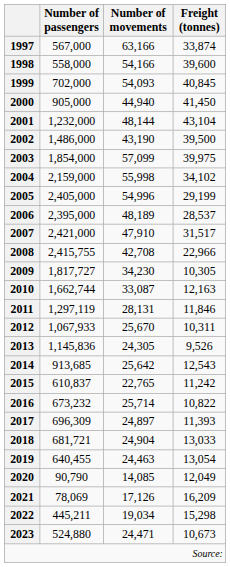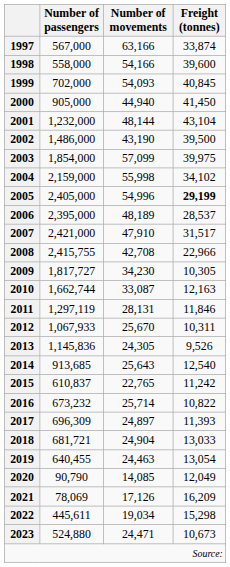 <table class="wikitable sortable mw-collapsible" style="text-align: center; width:300px;" align="center">
 <tr>
 <th style="width:75px"></th>
 <th style="width:100px">Number of passengers</th>
 <th style="width:125px">Number of movements</th>
 <th style="width:100px">Freight <br> (tonnes)</th>
 </tr>
 <tr>
 <th>1997</th>
 <td>567,000</td>
 <td>63,166</td>
 <td>33,874</td>
 </tr>
 <tr>
 <th>1998</th>
 <td>558,000</td>
 <td>54,166</td>
 <td>39,600</td>
 </tr>
 <tr>
 <th>1999</th>
 <td>702,000</td>
 <td>54,093</td>
 <td>40,845</td>
 </tr>
 <tr>
 <th>2000</th>
 <td>905,000</td>
 <td>44,940</td>
 <td>41,450</td>
 </tr>
 <tr>
 <th>2001</th>
 <td>1,232,000</td>
 <td>48,144</td>
 <td>43,104</td>
 </tr>
 <tr>
 <th>2002</th>
 <td>1,486,000</td>
 <td>43,190</td>
 <td>39,500</td>
 </tr>
 <tr>
 <th>2003</th>
 <td>1,854,000</td>
 <td>57,099</td>
 <td>39,975</td>
 </tr>
 <tr>
 <th>2004</th>
 <td>2,159,000</td>
 <td>55,998</td>
 <td>34,102</td>
 </tr>
 <tr>
 <th>2005</th>
 <td>2,405,000</td>
 <td>54,996</td>
-<td>29,199</td>
+<td><strong>29,199</strong></td>
 </tr>
 <tr>
 <th>2006</th>
 <td>2,395,000</td>
 <td>48,189</td>
 <td>28,537</td>
 </tr>
 <tr>
 <th>2007</th>
 <td>2,421,000</td>
 <td>47,910</td>
 <td>31,517</td>
 </tr>
 <tr>
 <th>2008</th>
 <td>2,415,755</td>
 <td>42,708</td>
 <td>22,966</td>
 </tr>
 <tr>
 <th>2009</th>
 <td>1,817,727</td>
 <td>34,230</td>
 <td>10,305</td>
 </tr>
 <tr>
 <th>2010</th>
 <td>1,662,744</td>
 <td>33,087</td>
 <td>12,163</td>
 </tr>
 <tr>
 <th>2011</th>
 <td>1,297,119</td>
 <td>28,131</td>
 <td>11,846</td>
 </tr>
 <tr>
 <th>2012</th>
 <td>1,067,933</td>
 <td>25,670</td>
 <td>10,311</td>
 </tr>
 <tr>
 <th>2013</th>
 <td>1,145,836</td>
 <td>24,305</td>
 <td>9,526</td>
 </tr>
 <tr>
 <th>2014</th>
 <td>913,685</td>
-<td>25,642</td>
-<td>12,543</td>
+<td>25,643</td>
+<td>12,540</td>
 </tr>
 <tr>
 <th>2015</th>
 <td>610,837</td>
 <td>22,765</td>
 <td>11,242</td>
 </tr>
 <tr>
 <th>2016</th>
 <td>673,232</td>
 <td>25,714</td>
 <td>10,822</td>
 </tr>
 <tr>
 <th>2017</th>
 <td>696,309</td>
 <td>24,897</td>
 <td>11,393</td>
 </tr>
 <tr>
 <th>2018</th>
 <td>681,721</td>
 <td>24,904</td>
 <td>13,033</td>
 </tr>
 <tr>
 <th>2019</th>
 <td>640,455</td>
 <td>24,463</td>
 <td>13,054</td>
 </tr>
 <tr>
 <th>2020</th>
 <td>90,790</td>
 <td>14,085</td>
 <td>12,049</td>
 </tr>
 <tr>
 <th>2021</th>
 <td>78,069</td>
 <td>17,126</td>
 <td>16,209</td>
 </tr>
 <tr>
 <th>2022</th>
-<td>445,211</td>
+<td>445,611</td>
 <td>19,034</td>
 <td>15,298</td>
 </tr>
 <tr>
 <th>2023</th>
 <td>524,880</td>
 <td>24,471</td>
 <td>10,673</td>
 </tr>
 <tr class="sortbottom">
 <td colspan="5" align="right"><small><em>Source: </em></small></td>
 </tr>
 </table>
